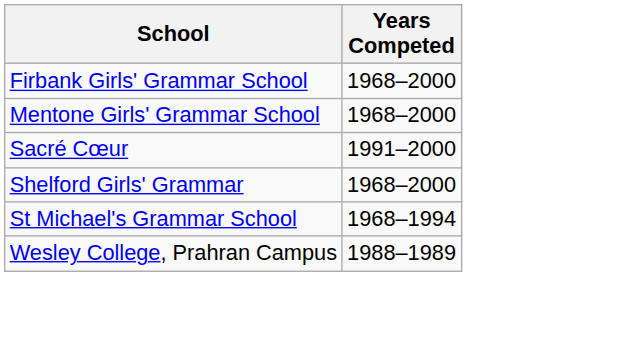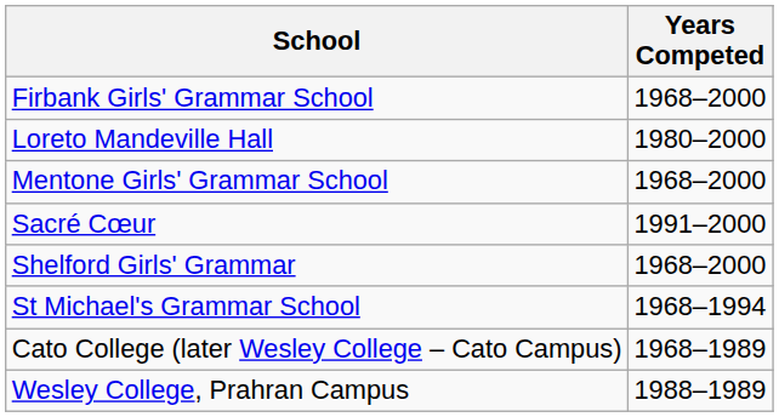 <table class="wikitable sortable">
 <tr>
 <th>School</th>
 <th>Years<br>Competed</th>
 </tr>
 <tr>
 <td><a href='#'>Firbank Girls' Grammar School</a></td>
 <td>1968–2000</td>
+</tr>
+<tr>
+<td><a href='#'>Loreto Mandeville Hall</a></td>
+<td>1980–2000</td>
 </tr>
 <tr>
 <td><a href='#'>Mentone Girls' Grammar School</a></td>
 <td>1968–2000</td>
 </tr>
 <tr>
 <td><a href='#'>Sacré Cœur</a></td>
 <td>1991–2000</td>
 </tr>
 <tr>
 <td><a href='#'>Shelford Girls' Grammar</a></td>
 <td>1968–2000</td>
 </tr>
 <tr>
 <td><a href='#'>St Michael's Grammar School</a></td>
 <td>1968–1994</td>
 </tr>
 <tr>
+<td>Cato College (later <a href='#'>Wesley College</a> – Cato Campus)</td>
+<td>1968–1989</td>
+</tr>
+<tr>
 <td><a href='#'>Wesley College</a>, Prahran Campus</td>
 <td>1988–1989</td>
 </tr>
 </table>
